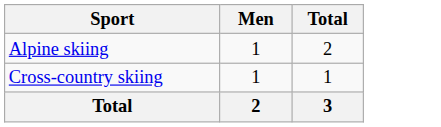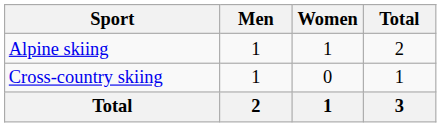 <table class="wikitable sortable" style="text-align:center;">
 <tr>
 <th width=180>Sport</th>
 <th width=55>Men</th>
+<th width=55>Women</th>
 <th width=55>Total</th>
 </tr>
 <tr>
 <td align=left><a href='#'>Alpine skiing</a></td>
+<td>1</td>
 <td>1</td>
 <td>2</td>
 </tr>
 <tr>
 <td align=left><a href='#'>Cross-country skiing</a></td>
 <td>1</td>
+<td>0</td>
 <td>1</td>
 </tr>
 <tr>
 <th>Total</th>
 <th>2</th>
+<th>1</th>
 <th>3</th>
 </tr>
 </table>
